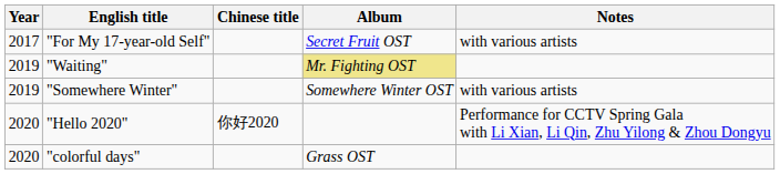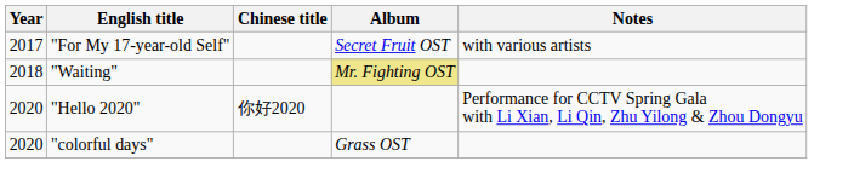 <table class="wikitable">
 <tr>
 <th>Year</th>
 <th>English title</th>
 <th>Chinese title</th>
 <th>Album</th>
 <th>Notes</th>
 </tr>
 <tr>
 <td>2017</td>
 <td>"For My 17-year-old Self"</td>
 <td></td>
 <td><em><a href='#'>Secret Fruit</a> OST</em></td>
 <td>with various artists </td>
 </tr>
 <tr>
-<td>2019</td>
+<td>2018</td>
 <td>"Waiting"</td>
 <td></td>
 <td style="background: khaki;"><em>Mr. Fighting OST</em></td>
 <td></td>
-</tr>
-<tr>
-<td>2019</td>
-<td>"Somewhere Winter"</td>
-<td></td>
-<td><em>Somewhere Winter OST</em></td>
-<td>with various artists</td>
 </tr>
 <tr>
 <td>2020</td>
 <td>"Hello 2020"</td>
 <td>你好2020</td>
 <td></td>
 <td>Performance for CCTV Spring Gala<br>with <a href='#'>Li Xian</a>, <a href='#'>Li Qin</a>, <a href='#'>Zhu Yilong</a> & <a href='#'>Zhou Dongyu</a></td>
 </tr>
 <tr>
 <td>2020</td>
 <td>"colorful days"</td>
 <td></td>
 <td><em>Grass OST</em></td>
 <td></td>
 </tr>
 </table>
